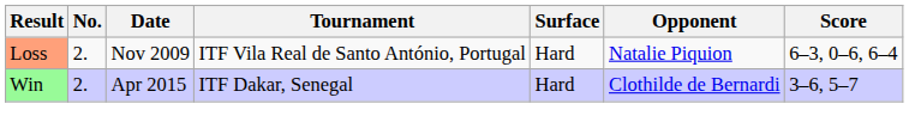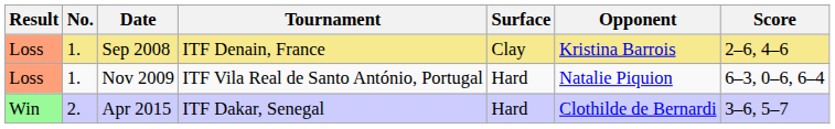 <table class="sortable wikitable" style="font-size:97%;">
 <tr>
 <th>Result</th>
 <th>No.</th>
 <th>Date</th>
 <th>Tournament</th>
 <th>Surface</th>
 <th>Opponent</th>
 <th class="unsortable">Score</th>
 </tr>
+<tr style="background:#f7e98e;">
+<td style="background:#ffa07a;">Loss</td>
+<td>1.</td>
+<td>Sep 2008</td>
+<td>ITF Denain, France</td>
+<td>Clay</td>
+<td> <a href='#'>Kristina Barrois</a></td>
+<td>2–6, 4–6</td>
+</tr>
 <tr>
 <td style="background:#ffa07a;">Loss</td>
-<td>2.</td>
+<td>1.</td>
 <td>Nov 2009</td>
 <td>ITF Vila Real de Santo António, Portugal</td>
 <td>Hard</td>
 <td> <a href='#'>Natalie Piquion</a></td>
 <td>6–3, 0–6, 6–4</td>
 </tr>
 <tr style="background:#ccccff;">
 <td style="background:#98fb98;">Win</td>
 <td>2.</td>
 <td>Apr 2015</td>
 <td>ITF Dakar, Senegal</td>
 <td>Hard</td>
 <td> <a href='#'>Clothilde de Bernardi</a></td>
 <td>3–6, 5–7</td>
 </tr>
 </table>
